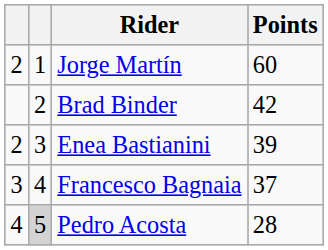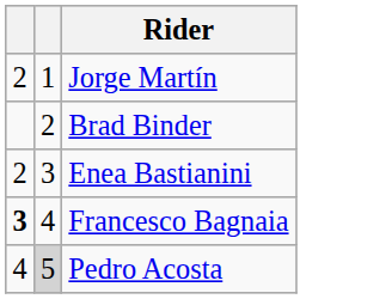 <table class="wikitable" style="font-size: 95%;">
 <tr>
 <th></th>
 <th></th>
 <th>Rider</th>
-<th>Points</th>
 </tr>
 <tr>
 <td> 2</td>
 <td align=center>1</td>
 <td> <a href='#'>Jorge Martín</a></td>
-<td align=left>60</td>
 </tr>
 <tr>
 <td></td>
 <td align=center>2</td>
 <td> <a href='#'>Brad Binder</a></td>
-<td align=left>42</td>
 </tr>
 <tr>
 <td> 2</td>
 <td align=center>3</td>
 <td> <a href='#'>Enea Bastianini</a></td>
-<td align=left>39</td>
 </tr>
 <tr>
-<td> 3</td>
+<td><strong> 3</strong></td>
 <td align=center>4</td>
 <td> <a href='#'>Francesco Bagnaia</a></td>
-<td align=left>37</td>
 </tr>
 <tr>
 <td> 4</td>
 <td align=center style="background: lightgrey;">5</td>
 <td> <a href='#'>Pedro Acosta</a></td>
-<td align=left>28</td>
 </tr>
 </table>
